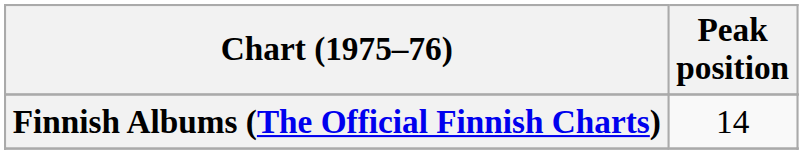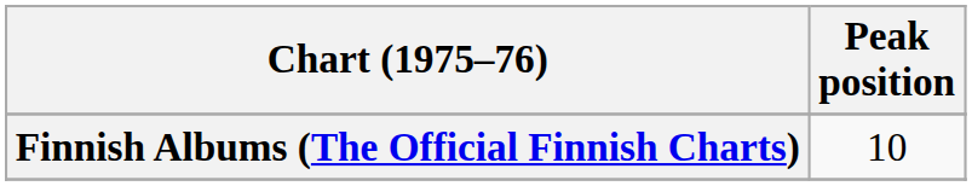 <table class="wikitable sortable plainrowheaders" style="text-align:center">
 <tr>
 <th scope="col">Chart (1975–76)</th>
 <th scope="col">Peak<br>position</th>
 </tr>
 <tr>
 </tr>
 <tr>
 </tr>
 <tr>
 <th scope="row">Finnish Albums (<a href='#'>The Official Finnish Charts</a>)</th>
-<td align="center">14</td>
+<td align="center">10</td>
 </tr>
 <tr>
 </tr>
 <tr>
 </tr>
 <tr>
 </tr>
 </table>
